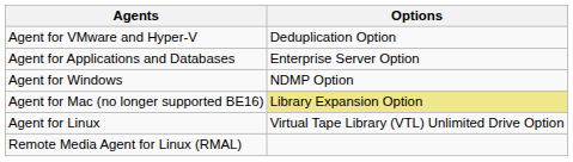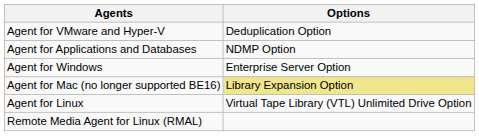 <table class="wikitable">
 <tr>
 <th>Agents</th>
 <th>Options</th>
 </tr>
 <tr>
 <td>Agent for VMware and Hyper-V</td>
 <td>Deduplication Option</td>
 </tr>
 <tr>
 <td>Agent for Applications and Databases</td>
-<td>Enterprise Server Option</td>
+<td>NDMP Option</td>
 </tr>
 <tr>
 <td>Agent for Windows</td>
-<td>NDMP Option</td>
+<td>Enterprise Server Option</td>
 </tr>
 <tr>
 <td>Agent for Mac (no longer supported BE16)</td>
 <td style="background: khaki;">Library Expansion Option</td>
 </tr>
 <tr>
 <td>Agent for Linux</td>
 <td>Virtual Tape Library (VTL) Unlimited Drive Option</td>
 </tr>
 <tr>
 <td>Remote Media Agent for Linux (RMAL)</td>
 <td></td>
 </tr>
 </table>
